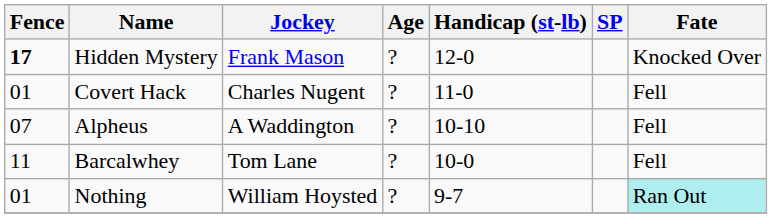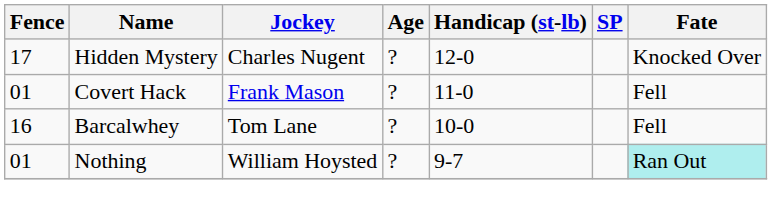 <table class="wikitable sortable">
 <tr>
 <th>Fence</th>
 <th>Name</th>
 <th><a href='#'>Jockey</a></th>
 <th>Age</th>
 <th>Handicap (<a href='#'>st</a>-<a href='#'>lb</a>)</th>
 <th><a href='#'>SP</a></th>
 <th>Fate</th>
 </tr>
 <tr>
-<td><strong>17</strong></td>
+<td>17</td>
 <td>Hidden Mystery</td>
-<td><a href='#'>Frank Mason</a></td>
+<td>Charles Nugent</td>
 <td>?</td>
 <td>12-0</td>
 <td></td>
 <td>Knocked Over</td>
 </tr>
 <tr>
 <td>01</td>
 <td>Covert Hack</td>
-<td>Charles Nugent</td>
+<td><a href='#'>Frank Mason</a></td>
 <td>?</td>
 <td>11-0</td>
 <td></td>
 <td>Fell</td>
 </tr>
 <tr>
-<td>07</td>
-<td>Alpheus</td>
-<td>A Waddington</td>
-<td>?</td>
-<td>10-10</td>
-<td></td>
-<td>Fell</td>
-</tr>
-<tr>
-<td>11</td>
+<td>16</td>
 <td>Barcalwhey</td>
 <td>Tom Lane</td>
 <td>?</td>
 <td>10-0</td>
 <td></td>
 <td>Fell</td>
 </tr>
 <tr>
 <td>01</td>
 <td>Nothing</td>
 <td>William Hoysted</td>
 <td>?</td>
 <td>9-7</td>
 <td></td>
 <td style="background: paleturquoise;">Ran Out</td>
 </tr>
 <tr>
 </tr>
 </table>
